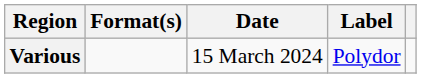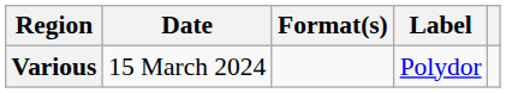 <table class="wikitable plainrowheaders">
 <tr>
 <th scope="col">Region</th>
+<th scope="col">Date</th>
 <th scope="col">Format(s)</th>
-<th scope="col">Date</th>
 <th scope="col">Label</th>
 <th scope="col"></th>
 </tr>
 <tr>
 <th scope="row">Various</th>
+<td>15 March 2024</td>
 <td></td>
-<td>15 March 2024</td>
 <td><a href='#'>Polydor</a></td>
 <td></td>
 </tr>
 </table>
